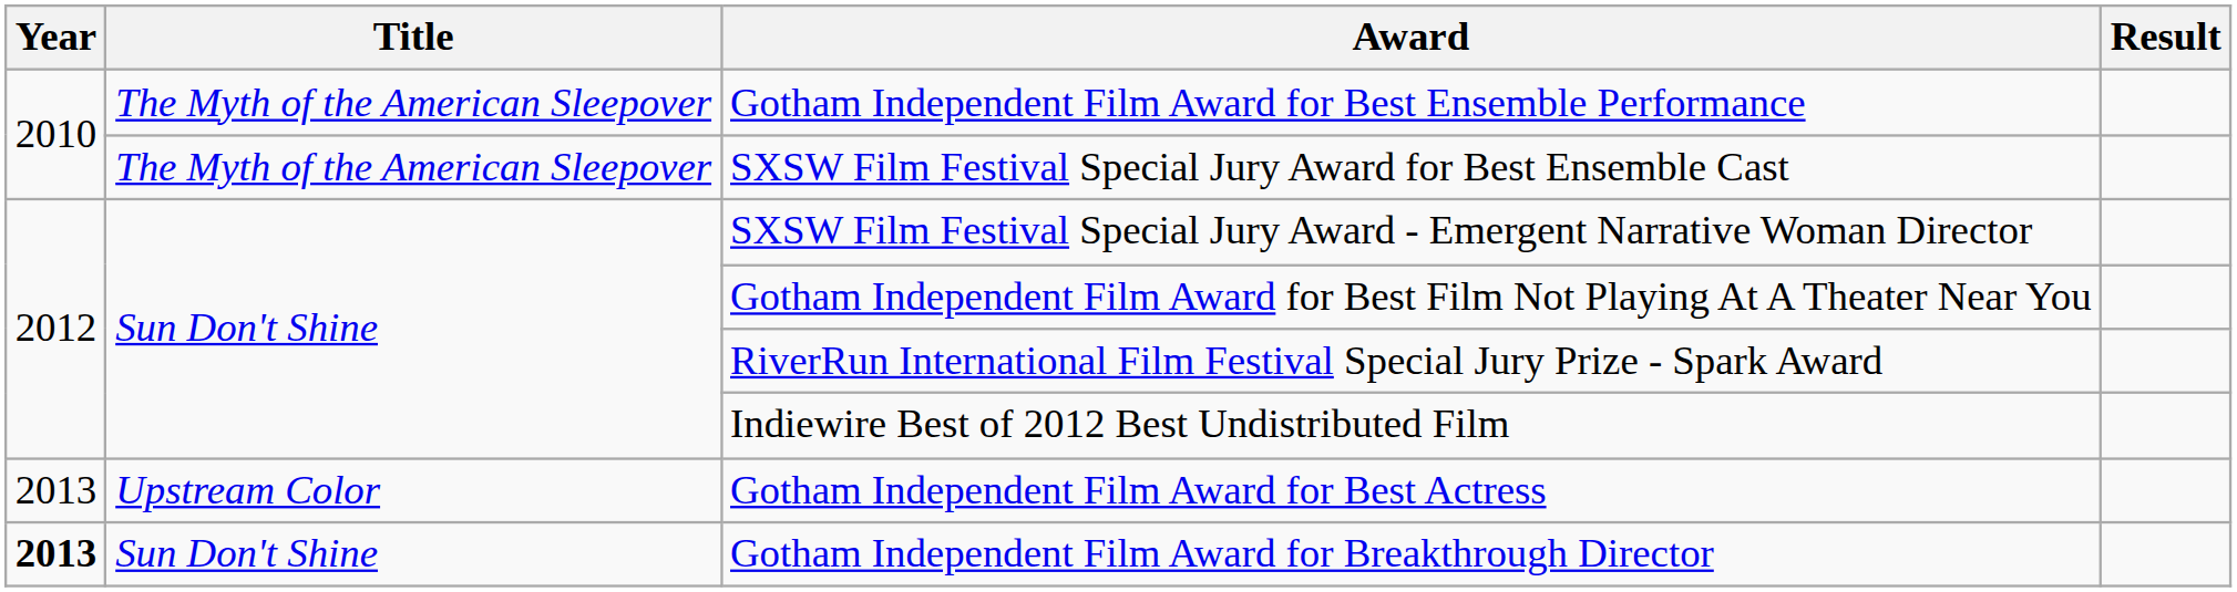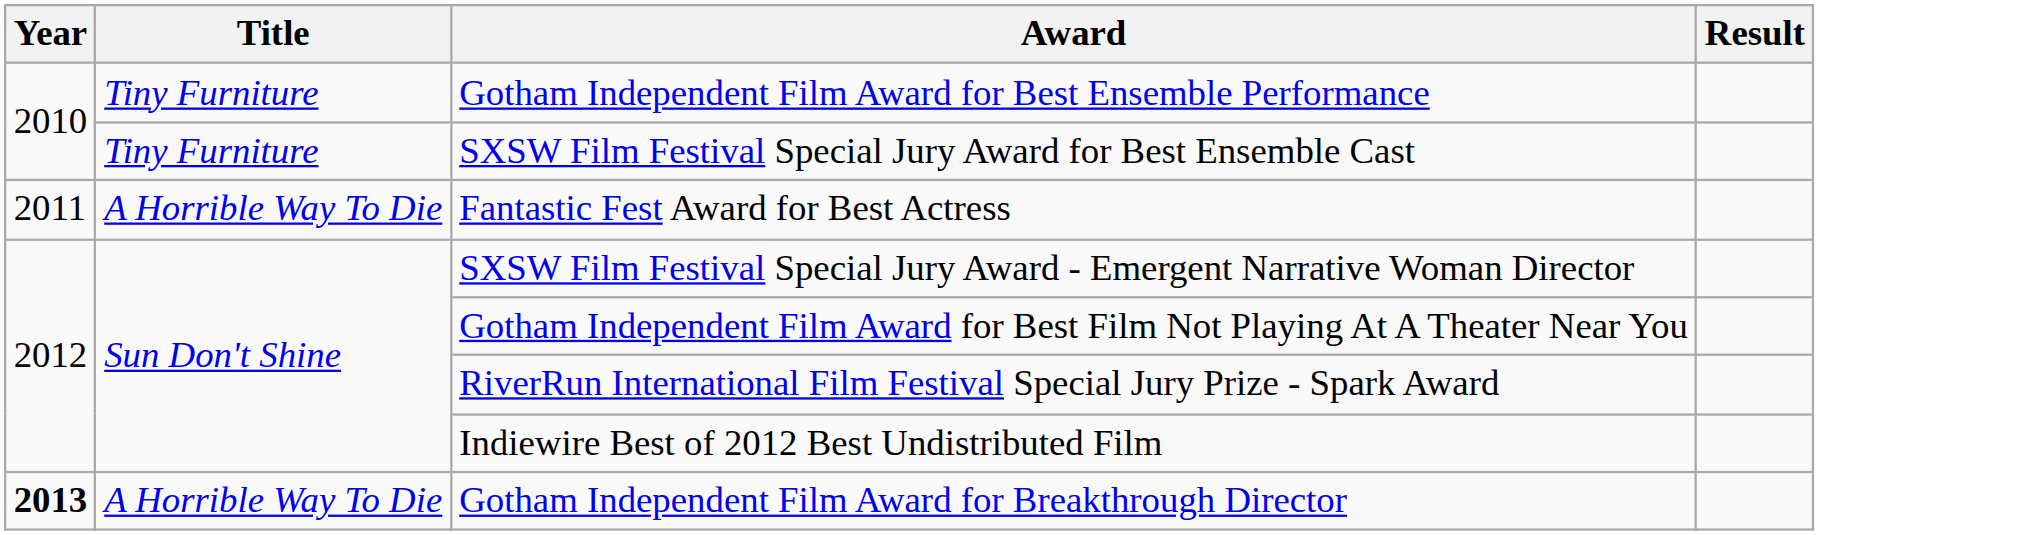 <table class="wikitable sortable">
 <tr>
 <th>Year</th>
 <th>Title</th>
 <th>Award</th>
 <th>Result</th>
 </tr>
 <tr>
 <td rowspan=2>2010</td>
-<td><em><a href='#'>The Myth of the American Sleepover</a></em></td>
+<td><em><a href='#'>Tiny Furniture</a></em></td>
 <td><a href='#'>Gotham Independent Film Award for Best Ensemble Performance</a></td>
 <td></td>
 </tr>
 <tr>
-<td><em><a href='#'>The Myth of the American Sleepover</a></em></td>
+<td><em><a href='#'>Tiny Furniture</a></em></td>
 <td><a href='#'>SXSW Film Festival</a> Special Jury Award for Best Ensemble Cast</td>
+<td></td>
+</tr>
+<tr>
+<td>2011</td>
+<td><em><a href='#'>A Horrible Way To Die</a></em></td>
+<td><a href='#'>Fantastic Fest</a> Award for Best Actress</td>
 <td></td>
 </tr>
 <tr>
 <td rowspan=4>2012</td>
 <td rowspan=4><em><a href='#'>Sun Don't Shine</a></em></td>
 <td><a href='#'>SXSW Film Festival</a> Special Jury Award - Emergent Narrative Woman Director</td>
 <td></td>
 </tr>
 <tr>
 <td><a href='#'>Gotham Independent Film Award</a> for Best Film Not Playing At A Theater Near You</td>
 <td></td>
 </tr>
 <tr>
 <td><a href='#'>RiverRun International Film Festival</a> Special Jury Prize - Spark Award</td>
 <td></td>
 </tr>
 <tr>
 <td>Indiewire Best of 2012 Best Undistributed Film</td>
 <td></td>
 </tr>
 <tr>
-<td>2013</td>
-<td><em><a href='#'>Upstream Color</a></em></td>
-<td><a href='#'>Gotham Independent Film Award for Best Actress</a></td>
-<td></td>
-</tr>
-<tr>
 <td><strong>2013</strong></td>
-<td><em><a href='#'>Sun Don't Shine</a></em></td>
+<td><em><a href='#'>A Horrible Way To Die</a></em></td>
 <td><a href='#'>Gotham Independent Film Award for Breakthrough Director</a></td>
 <td></td>
 </tr>
 </table>
